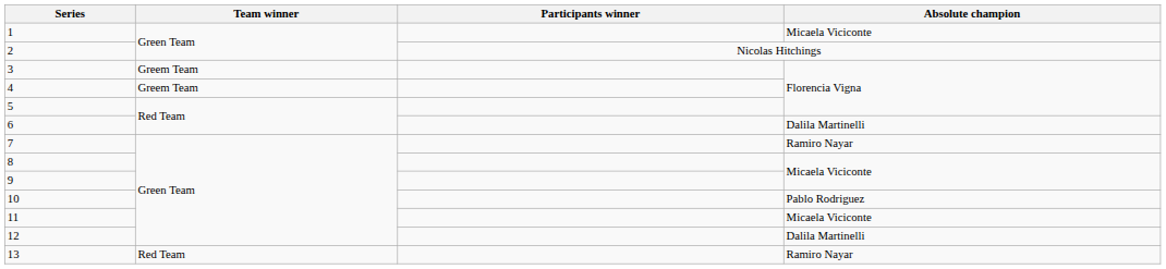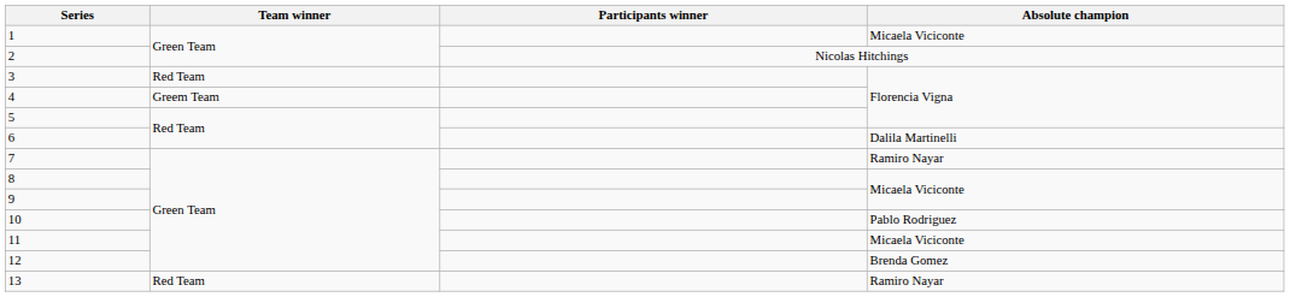 <table class="wikitable sortable" style="text-align:left; width:100%">
 <tr>
 <th>Series</th>
 <th>Team winner</th>
 <th>Participants winner</th>
 <th>Absolute champion</th>
 </tr>
 <tr>
 <td>1</td>
 <td rowspan="2">Green Team</td>
 <td></td>
 <td>Micaela Viciconte</td>
 </tr>
 <tr>
 <td>2</td>
 <td colspan="2" style="text-align:center;">Nicolas Hitchings</td>
 </tr>
 <tr>
 <td>3</td>
-<td>Greem Team</td>
+<td>Red Team</td>
 <td></td>
 <td rowspan="3">Florencia Vigna</td>
 </tr>
 <tr>
 <td>4</td>
 <td>Greem Team</td>
 <td></td>
 </tr>
 <tr>
 <td>5</td>
 <td rowspan="2">Red Team</td>
 <td></td>
 </tr>
 <tr>
 <td>6</td>
 <td></td>
 <td>Dalila Martinelli</td>
 </tr>
 <tr>
 <td>7</td>
 <td rowspan="6">Green Team</td>
 <td></td>
 <td>Ramiro Nayar</td>
 </tr>
 <tr>
 <td>8</td>
 <td></td>
 <td rowspan="2">Micaela Viciconte</td>
 </tr>
 <tr>
 <td>9</td>
 <td></td>
 </tr>
 <tr>
 <td>10</td>
 <td></td>
 <td>Pablo Rodriguez</td>
 </tr>
 <tr>
 <td>11</td>
 <td></td>
 <td>Micaela Viciconte</td>
 </tr>
 <tr>
 <td>12</td>
 <td></td>
-<td>Dalila Martinelli</td>
+<td>Brenda Gomez</td>
 </tr>
 <tr>
 <td>13</td>
 <td>Red Team</td>
 <td></td>
 <td>Ramiro Nayar</td>
 </tr>
 </table>
